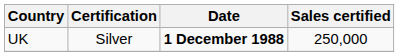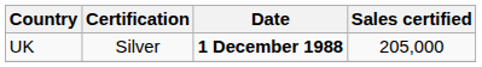 <table class="wikitable sortable">
 <tr>
 <th bgcolor="#ebf5ff">Country</th>
 <th bgcolor="#ebf5ff">Certification</th>
 <th bgcolor="#ebf5ff">Date</th>
 <th bgcolor="#ebf5ff">Sales certified</th>
 </tr>
 <tr>
 <td>UK</td>
 <td align="center">Silver</td>
 <td align="center"><strong>1 December 1988</strong></td>
-<td align="center">250,000</td>
+<td align="center">205,000</td>
 </tr>
 <tr>
 </tr>
 </table>
